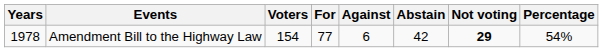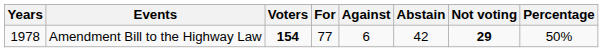 <table class="wikitable" style="text-align: center;">
 <tr>
 <th>Years</th>
 <th>Events</th>
 <th>Voters</th>
 <th>For</th>
 <th>Against</th>
 <th>Abstain</th>
 <th>Not voting</th>
 <th>Percentage</th>
 </tr>
 <tr>
 <td>1978</td>
 <td>Amendment Bill to the Highway Law</td>
-<td>154</td>
+<td><strong>154</strong></td>
 <td>77</td>
 <td>6</td>
 <td>42</td>
 <td><strong>29</strong></td>
-<td>54%</td>
+<td>50%</td>
 </tr>
 </table>
